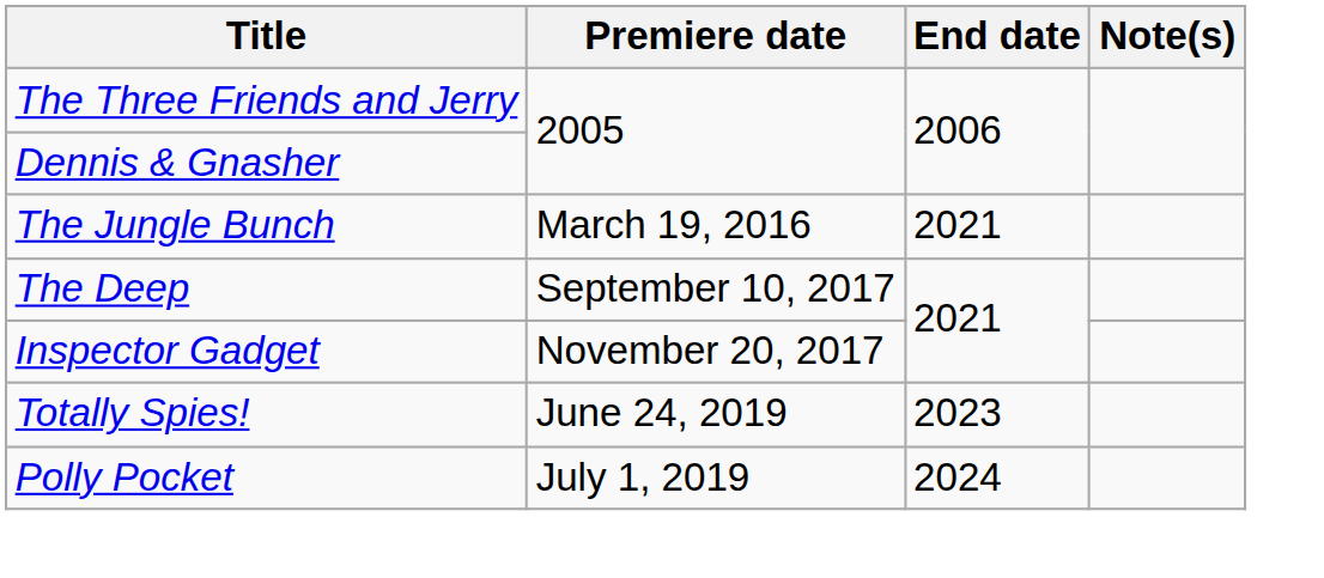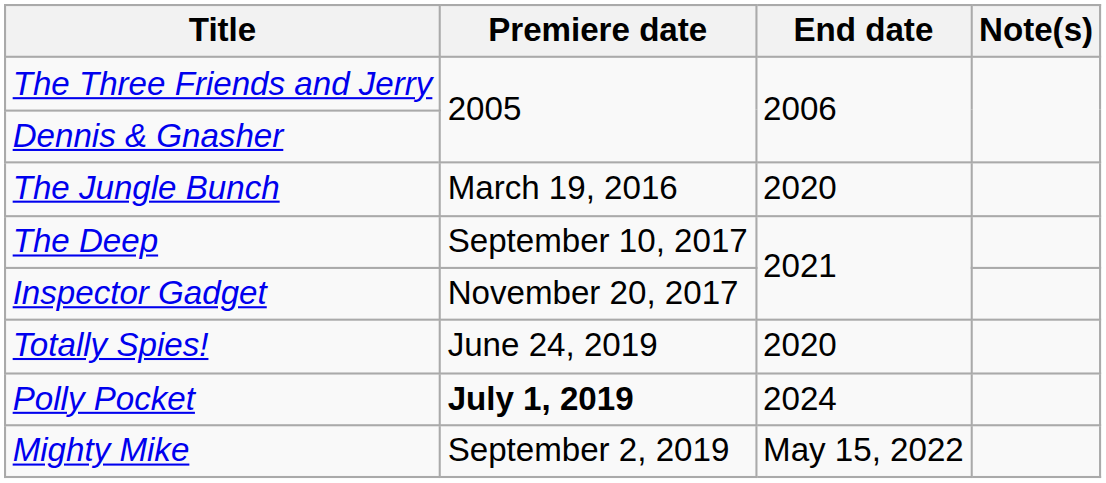 <table class="wikitable sortable">
 <tr>
 <th>Title</th>
 <th>Premiere date</th>
 <th>End date</th>
 <th>Note(s)</th>
 </tr>
 <tr>
 <td><em><a href='#'>The Three Friends and Jerry</a></em></td>
 <td rowspan=2>2005</td>
 <td rowspan=2>2006</td>
 <td rowspan=2></td>
 </tr>
 <tr>
 <td><em><a href='#'>Dennis & Gnasher</a></em></td>
 </tr>
 <tr>
 <td><em><a href='#'>The Jungle Bunch</a></em></td>
 <td>March 19, 2016</td>
-<td>2021</td>
+<td>2020</td>
 <td></td>
 </tr>
 <tr>
 <td><em><a href='#'>The Deep</a></em></td>
 <td>September 10, 2017</td>
 <td rowspan="2">2021</td>
 <td></td>
 </tr>
 <tr>
 <td><em><a href='#'>Inspector Gadget</a></em></td>
 <td>November 20, 2017</td>
 <td></td>
 </tr>
 <tr>
 <td><em><a href='#'>Totally Spies!</a></em></td>
 <td>June 24, 2019</td>
-<td>2023</td>
+<td>2020</td>
 <td></td>
 </tr>
 <tr>
 <td><em><a href='#'>Polly Pocket</a></em></td>
-<td>July 1, 2019</td>
+<td><strong>July 1, 2019</strong></td>
 <td>2024</td>
 <td></td>
 </tr>
+<tr>
+<td><em><a href='#'>Mighty Mike</a></em></td>
+<td>September 2, 2019</td>
+<td>May 15, 2022</td>
+<td></td>
+</tr>
 </table>
